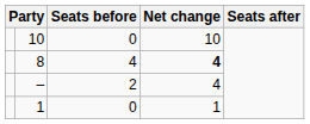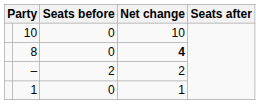 <table class=wikitable style="text-align:right">
 <tr>
 <th colspan="2">Party</th>
 <th>Seats before</th>
 <th>Net change</th>
 <th>Seats after</th>
 </tr>
 <tr>
 <td></td>
 <td>10</td>
 <td> 0</td>
 <td>10</td>
 </tr>
 <tr>
 <td></td>
 <td>8</td>
-<td> 4</td>
+<td> 0</td>
 <td><strong>4</strong></td>
 </tr>
 <tr>
 <td></td>
 <td>–</td>
 <td> 2</td>
-<td>4</td>
+<td>2</td>
 </tr>
 <tr>
 <td></td>
 <td>1</td>
 <td> 0</td>
 <td>1</td>
 </tr>
 </table>
